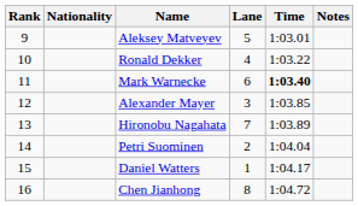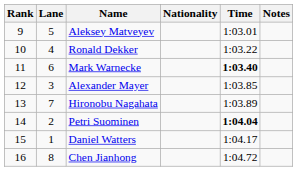 <table class="wikitable sortable" style="text-align: center">
 <tr>
 <th>Rank</th>
+<th>Lane</th>
+<th>Name</th>
 <th>Nationality</th>
-<th>Name</th>
-<th>Lane</th>
 <th>Time</th>
 <th>Notes</th>
 </tr>
 <tr>
 <td>9</td>
+<td>5</td>
+<td align=left><a href='#'>Aleksey Matveyev</a></td>
 <td align=left></td>
-<td align=left><a href='#'>Aleksey Matveyev</a></td>
-<td>5</td>
 <td>1:03.01</td>
 <td></td>
 </tr>
 <tr>
 <td>10</td>
+<td>4</td>
+<td align=left><a href='#'>Ronald Dekker</a></td>
 <td align=left></td>
-<td align=left><a href='#'>Ronald Dekker</a></td>
-<td>4</td>
 <td>1:03.22</td>
 <td></td>
 </tr>
 <tr>
 <td>11</td>
+<td>6</td>
+<td align=left><a href='#'>Mark Warnecke</a></td>
 <td align=left></td>
-<td align=left><a href='#'>Mark Warnecke</a></td>
-<td>6</td>
 <td><strong>1:03.40</strong></td>
 <td></td>
 </tr>
 <tr>
 <td>12</td>
+<td>3</td>
+<td align=left><a href='#'>Alexander Mayer</a></td>
 <td align=left></td>
-<td align=left><a href='#'>Alexander Mayer</a></td>
-<td>3</td>
 <td>1:03.85</td>
 <td></td>
 </tr>
 <tr>
 <td>13</td>
+<td>7</td>
+<td align=left><a href='#'>Hironobu Nagahata</a></td>
 <td align=left></td>
-<td align=left><a href='#'>Hironobu Nagahata</a></td>
-<td>7</td>
 <td>1:03.89</td>
 <td></td>
 </tr>
 <tr>
 <td>14</td>
+<td>2</td>
+<td align=left><a href='#'>Petri Suominen</a></td>
 <td align=left></td>
-<td align=left><a href='#'>Petri Suominen</a></td>
-<td>2</td>
-<td>1:04.04</td>
+<td><strong>1:04.04</strong></td>
 <td></td>
 </tr>
 <tr>
 <td>15</td>
+<td>1</td>
+<td align=left><a href='#'>Daniel Watters</a></td>
 <td align=left></td>
-<td align=left><a href='#'>Daniel Watters</a></td>
-<td>1</td>
 <td>1:04.17</td>
 <td></td>
 </tr>
 <tr>
 <td>16</td>
+<td>8</td>
+<td align=left><a href='#'>Chen Jianhong</a></td>
 <td align=left></td>
-<td align=left><a href='#'>Chen Jianhong</a></td>
-<td>8</td>
 <td>1:04.72</td>
 <td></td>
 </tr>
 </table>
